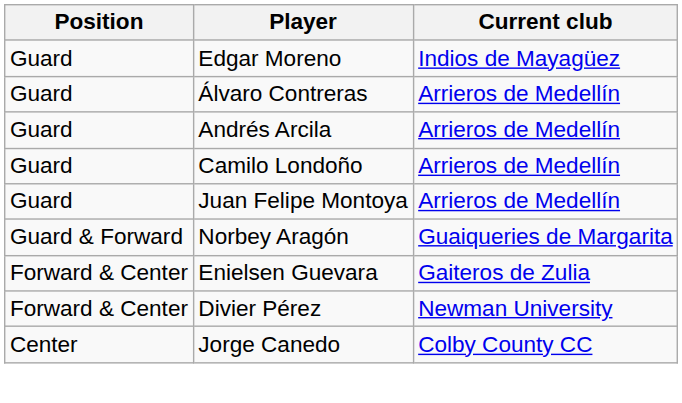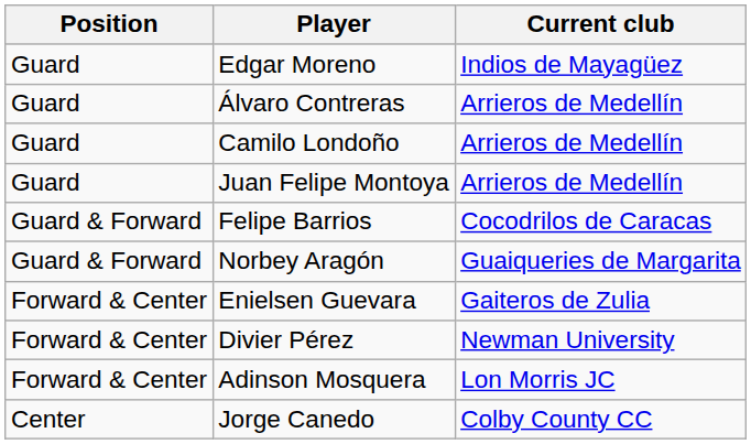 <table class="wikitable">
 <tr>
 <th bgcolor="#e5e5e5">Position</th>
 <th bgcolor="#e5e5e5">Player</th>
 <th bgcolor="#e5e5e5">Current club</th>
 </tr>
 <tr>
 <td>Guard</td>
 <td>Edgar Moreno</td>
 <td><a href='#'>Indios de Mayagüez</a></td>
 </tr>
 <tr>
 <td>Guard</td>
 <td>Álvaro Contreras</td>
 <td><a href='#'>Arrieros de Medellín</a></td>
 </tr>
 <tr>
 <td>Guard</td>
-<td>Andrés Arcila</td>
-<td><a href='#'>Arrieros de Medellín</a></td>
-</tr>
-<tr>
-<td>Guard</td>
 <td>Camilo Londoño</td>
 <td><a href='#'>Arrieros de Medellín</a></td>
 </tr>
 <tr>
 <td>Guard</td>
 <td>Juan Felipe Montoya</td>
 <td><a href='#'>Arrieros de Medellín</a></td>
+</tr>
+<tr>
+<td>Guard & Forward</td>
+<td>Felipe Barrios</td>
+<td><a href='#'>Cocodrilos de Caracas</a></td>
 </tr>
 <tr>
 <td>Guard & Forward</td>
 <td>Norbey Aragón</td>
 <td><a href='#'>Guaiqueries de Margarita</a></td>
 </tr>
 <tr>
 <td>Forward & Center</td>
 <td>Enielsen Guevara</td>
 <td><a href='#'>Gaiteros de Zulia</a></td>
 </tr>
 <tr>
 <td>Forward & Center</td>
 <td>Divier Pérez</td>
 <td><a href='#'>Newman University</a></td>
 </tr>
 <tr>
+<td>Forward & Center</td>
+<td>Adinson Mosquera</td>
+<td><a href='#'>Lon Morris JC</a></td>
+</tr>
+<tr>
 <td>Center</td>
 <td>Jorge Canedo</td>
 <td><a href='#'>Colby County CC</a></td>
 </tr>
 </table>
